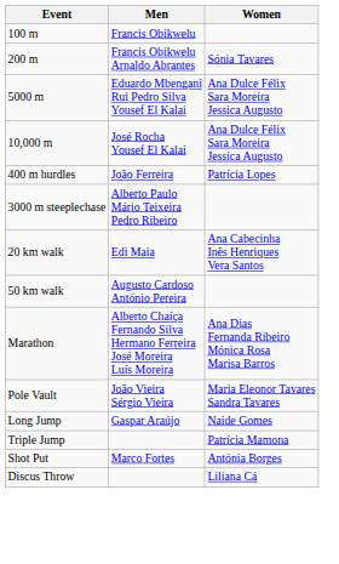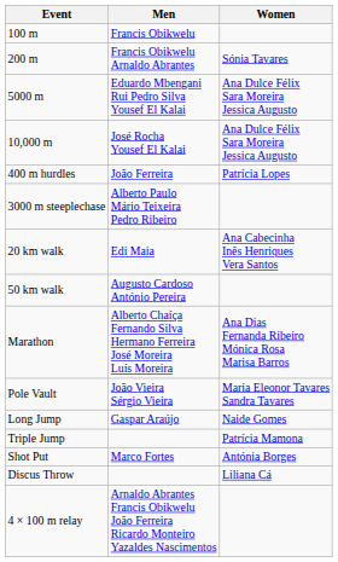 <table class=wikitable style="font-size:100%">
 <tr>
 <th>Event</th>
 <th>Men</th>
 <th>Women</th>
 </tr>
 <tr>
 <td>100 m</td>
 <td><a href='#'>Francis Obikwelu</a></td>
 <td></td>
 </tr>
 <tr>
 <td>200 m</td>
 <td><a href='#'>Francis Obikwelu</a> <br> <a href='#'>Arnaldo Abrantes</a></td>
 <td><a href='#'>Sónia Tavares</a></td>
 </tr>
 <tr>
 <td>5000 m</td>
 <td><a href='#'>Eduardo Mbengani</a> <br> <a href='#'>Rui Pedro Silva</a> <br> <a href='#'>Yousef El Kalai</a></td>
 <td><a href='#'>Ana Dulce Félix</a> <br> <a href='#'>Sara Moreira</a> <br> <a href='#'>Jessica Augusto</a></td>
 </tr>
 <tr>
 <td>10,000 m</td>
 <td><a href='#'>José Rocha</a> <br> <a href='#'>Yousef El Kalai</a></td>
 <td><a href='#'>Ana Dulce Félix</a> <br> <a href='#'>Sara Moreira</a> <br> <a href='#'>Jessica Augusto</a></td>
 </tr>
 <tr>
 <td>400 m hurdles</td>
 <td><a href='#'>João Ferreira</a></td>
 <td><a href='#'>Patrícia Lopes</a></td>
 </tr>
 <tr>
 <td>3000 m steeplechase</td>
 <td><a href='#'>Alberto Paulo</a> <br> <a href='#'>Mário Teixeira</a> <br> <a href='#'>Pedro Ribeiro</a></td>
 <td></td>
 </tr>
 <tr>
 <td>20 km walk</td>
 <td><a href='#'>Edi Maia</a></td>
 <td><a href='#'>Ana Cabecinha</a> <br> <a href='#'>Inês Henriques</a> <br> <a href='#'>Vera Santos</a></td>
 </tr>
 <tr>
 <td>50 km walk</td>
 <td><a href='#'>Augusto Cardoso</a> <br> <a href='#'>António Pereira</a></td>
 <td></td>
 </tr>
 <tr>
 <td>Marathon</td>
 <td><a href='#'>Alberto Chaíça</a> <br> <a href='#'>Fernando Silva</a> <br> <a href='#'>Hermano Ferreira</a> <br> <a href='#'>José Moreira</a> <br> <a href='#'>Luís Moreira</a></td>
 <td><a href='#'>Ana Dias</a> <br> <a href='#'>Fernanda Ribeiro</a> <br> <a href='#'>Mónica Rosa</a> <br> <a href='#'>Marisa Barros</a></td>
 </tr>
 <tr>
 <td>Pole Vault</td>
 <td><a href='#'>João Vieira</a> <br> <a href='#'>Sérgio Vieira</a></td>
 <td><a href='#'>Maria Eleonor Tavares</a> <br> <a href='#'>Sandra Tavares</a></td>
 </tr>
 <tr>
 <td>Long Jump</td>
 <td><a href='#'>Gaspar Araújo</a></td>
 <td><a href='#'>Naide Gomes</a></td>
 </tr>
 <tr>
 <td>Triple Jump</td>
 <td></td>
 <td><a href='#'>Patrícia Mamona</a></td>
 </tr>
 <tr>
 <td>Shot Put</td>
 <td><a href='#'>Marco Fortes</a></td>
 <td><a href='#'>Antónia Borges</a></td>
 </tr>
 <tr>
 <td>Discus Throw</td>
 <td></td>
 <td><a href='#'>Liliana Cá</a></td>
 </tr>
+<tr>
+<td>4 × 100 m relay</td>
+<td><a href='#'>Arnaldo Abrantes</a> <br> <a href='#'>Francis Obikwelu</a> <br> <a href='#'>João Ferreira</a> <br> <a href='#'>Ricardo Monteiro</a> <br> <a href='#'>Yazaldes Nascimentos</a></td>
+<td></td>
+</tr>
 </table>
